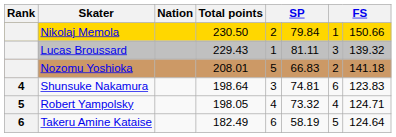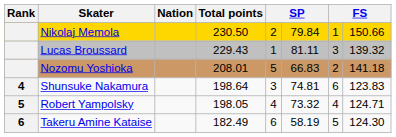 <table class="wikitable sortable" style="text-align:left">
 <tr>
 <th scope="col">Rank</th>
 <th scope="col">Skater</th>
 <th scope="col">Nation</th>
 <th scope="col">Total points</th>
 <th scope="col" colspan="2" width="80px"><a href='#'>SP</a></th>
 <th scope="col" colspan="2" width="80px"><a href='#'>FS</a></th>
 </tr>
 <tr bgcolor="gold">
 <th scope="row"></th>
 <td><a href='#'>Nikolaj Memola</a></td>
 <td></td>
 <td align="center">230.50</td>
 <td align="center">2</td>
 <td align="center">79.84</td>
 <td align="center">1</td>
 <td align="center">150.66</td>
 </tr>
 <tr bgcolor="silver">
 <th scope="row"></th>
 <td><a href='#'>Lucas Broussard</a></td>
 <td></td>
 <td align="center">229.43</td>
 <td align="center">1</td>
 <td align="center">81.11</td>
 <td align="center">3</td>
 <td align="center">139.32</td>
 </tr>
 <tr bgcolor="cc9966">
 <th scope="row"></th>
 <td><a href='#'>Nozomu Yoshioka</a></td>
 <td></td>
 <td align="center">208.01</td>
 <td align="center">5</td>
 <td align="center">66.83</td>
 <td align="center">2</td>
 <td align="center">141.18</td>
 </tr>
 <tr>
 <th>4</th>
 <td><a href='#'>Shunsuke Nakamura</a></td>
 <td></td>
 <td align="center">198.64</td>
 <td align="center">3</td>
 <td align="center">74.81</td>
 <td align="center">6</td>
 <td align="center">123.83</td>
 </tr>
 <tr>
 <th>5</th>
 <td><a href='#'>Robert Yampolsky</a></td>
 <td></td>
 <td align="center">198.05</td>
 <td align="center">4</td>
 <td align="center">73.32</td>
 <td align="center">4</td>
 <td align="center">124.71</td>
 </tr>
 <tr>
 <th>6</th>
 <td><a href='#'>Takeru Amine Kataise</a></td>
 <td></td>
 <td align="center">182.49</td>
 <td align="center">6</td>
 <td align="center">58.19</td>
 <td align="center">5</td>
-<td align="center">124.64</td>
+<td align="center">124.30</td>
 </tr>
 </table>
